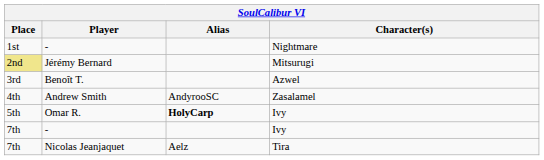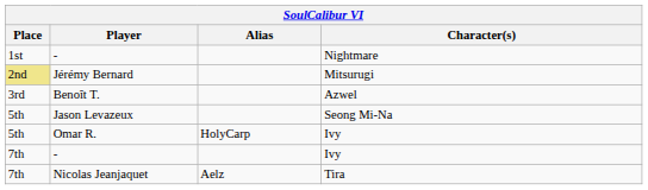 <table class="wikitable">
 <tr>
 <th colspan="4"><strong><em><a href='#'>SoulCalibur VI</a></em></strong> </th>
 </tr>
 <tr>
 <th style="width:50px;">Place</th>
 <th style="width:180px;">Player</th>
 <th style="width:150px;">Alias</th>
 <th style="width:300px;">Character(s)</th>
 </tr>
 <tr>
 <td>1st</td>
 <td> -</td>
 <td></td>
 <td>Nightmare</td>
 </tr>
 <tr>
 <td style="background: khaki;">2nd</td>
 <td> Jérémy Bernard</td>
 <td></td>
 <td style="width:300pt;">Mitsurugi</td>
 </tr>
 <tr>
 <td>3rd</td>
 <td> Benoît T.</td>
 <td></td>
 <td>Azwel</td>
 </tr>
 <tr>
-<td>4th</td>
-<td> Andrew Smith</td>
-<td>AndyrooSC</td>
-<td>Zasalamel</td>
+<td>5th</td>
+<td> Jason Levazeux</td>
+<td></td>
+<td>Seong Mi-Na</td>
 </tr>
 <tr>
 <td>5th</td>
 <td> Omar R.</td>
-<td><strong>HolyCarp</strong></td>
+<td>HolyCarp</td>
 <td>Ivy</td>
 </tr>
 <tr>
 <td>7th</td>
 <td> -</td>
 <td></td>
 <td>Ivy</td>
 </tr>
 <tr>
 <td>7th</td>
 <td> Nicolas Jeanjaquet</td>
 <td>Aelz</td>
 <td>Tira</td>
 </tr>
 </table>
